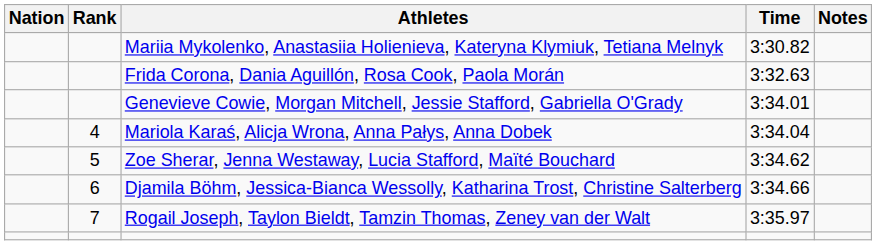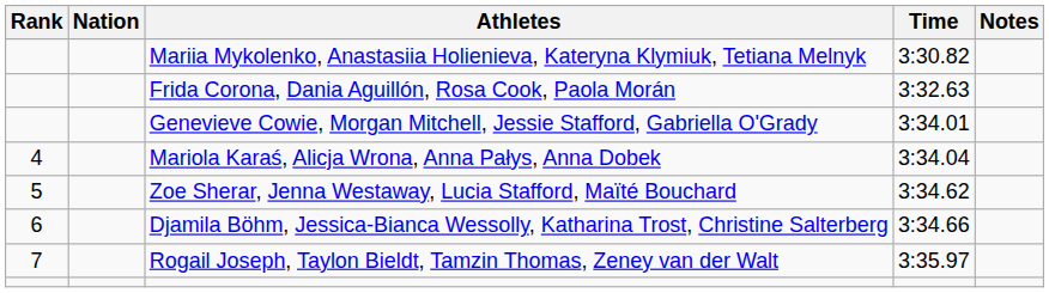 <table class="wikitable sortable" style="text-align:center">
 <tr>
+<th>Rank</th>
 <th>Nation</th>
-<th>Rank</th>
 <th>Athletes</th>
 <th>Time</th>
 <th>Notes</th>
 </tr>
 <tr>
+<td></td>
 <td align=left></td>
-<td></td>
 <td align=left><a href='#'>Mariia Mykolenko</a>, <a href='#'>Anastasiia Holienieva</a>, <a href='#'>Kateryna Klymiuk</a>, <a href='#'>Tetiana Melnyk</a></td>
 <td>3:30.82</td>
 <td></td>
 </tr>
 <tr>
+<td></td>
 <td align=left></td>
-<td></td>
 <td align=left><a href='#'>Frida Corona</a>, <a href='#'>Dania Aguillón</a>, <a href='#'>Rosa Cook</a>, <a href='#'>Paola Morán</a></td>
 <td>3:32.63</td>
 <td></td>
 </tr>
 <tr>
+<td></td>
 <td align=left></td>
-<td></td>
 <td align=left><a href='#'>Genevieve Cowie</a>, <a href='#'>Morgan Mitchell</a>, <a href='#'>Jessie Stafford</a>, <a href='#'>Gabriella O'Grady</a></td>
 <td>3:34.01</td>
 <td></td>
 </tr>
 <tr>
+<td>4</td>
 <td align=left></td>
-<td>4</td>
 <td align=left><a href='#'>Mariola Karaś</a>, <a href='#'>Alicja Wrona</a>, <a href='#'>Anna Pałys</a>, <a href='#'>Anna Dobek</a></td>
 <td>3:34.04</td>
 <td></td>
 </tr>
 <tr>
+<td>5</td>
 <td align=left></td>
-<td>5</td>
 <td align=left><a href='#'>Zoe Sherar</a>, <a href='#'>Jenna Westaway</a>, <a href='#'>Lucia Stafford</a>, <a href='#'>Maïté Bouchard</a></td>
 <td>3:34.62</td>
 <td></td>
 </tr>
 <tr>
+<td>6</td>
 <td align=left></td>
-<td>6</td>
 <td align=left><a href='#'>Djamila Böhm</a>, <a href='#'>Jessica-Bianca Wessolly</a>, <a href='#'>Katharina Trost</a>, <a href='#'>Christine Salterberg</a></td>
 <td>3:34.66</td>
 <td></td>
 </tr>
 <tr>
+<td>7</td>
 <td align=left></td>
-<td>7</td>
 <td align=left><a href='#'>Rogail Joseph</a>, <a href='#'>Taylon Bieldt</a>, <a href='#'>Tamzin Thomas</a>, <a href='#'>Zeney van der Walt</a></td>
 <td>3:35.97</td>
 <td></td>
 </tr>
 <tr>
+<td></td>
 <td align=left></td>
-<td></td>
 <td align=left></td>
 <td></td>
 <td></td>
 </tr>
 </table>
